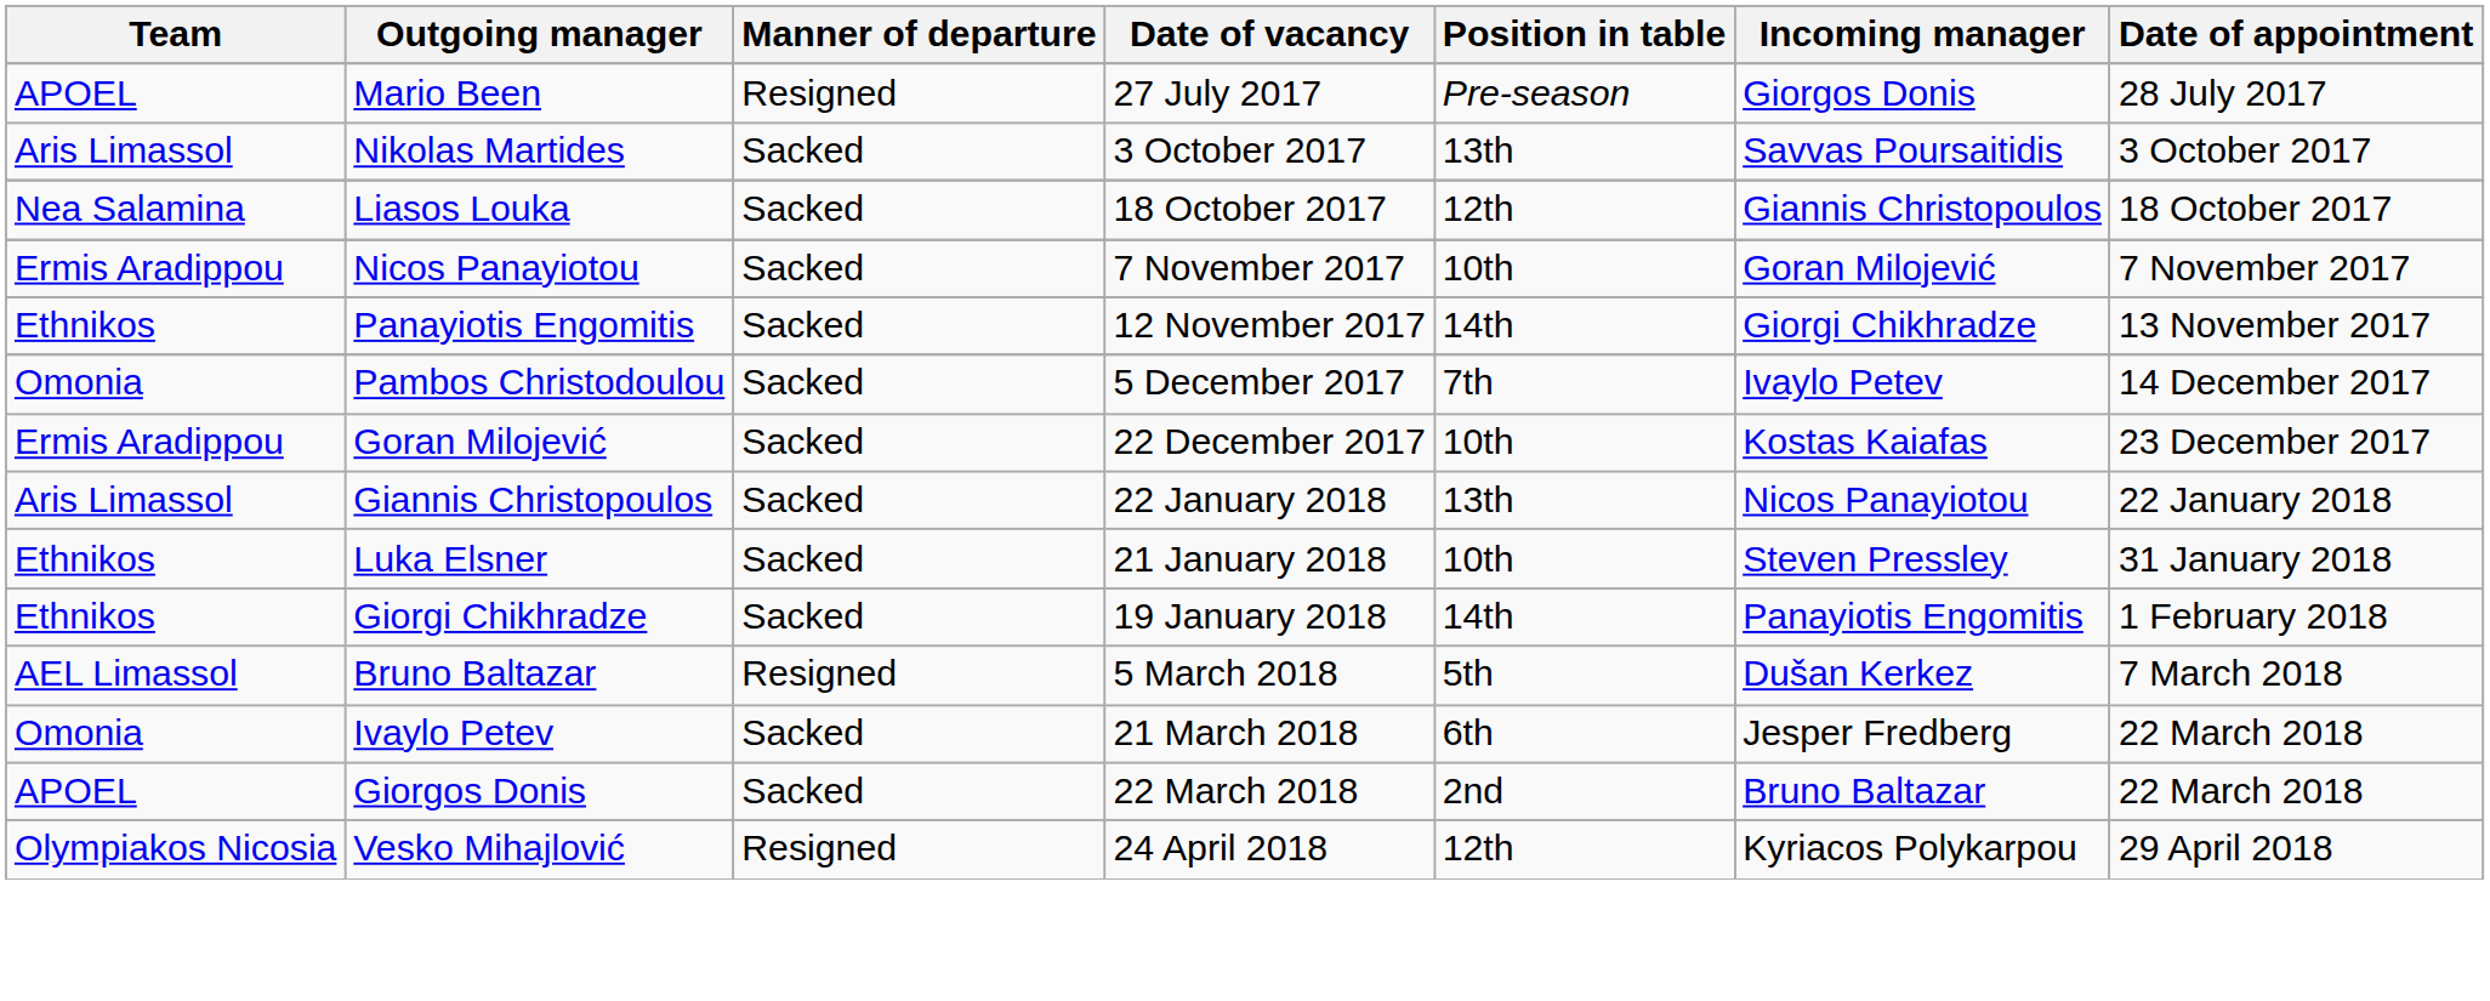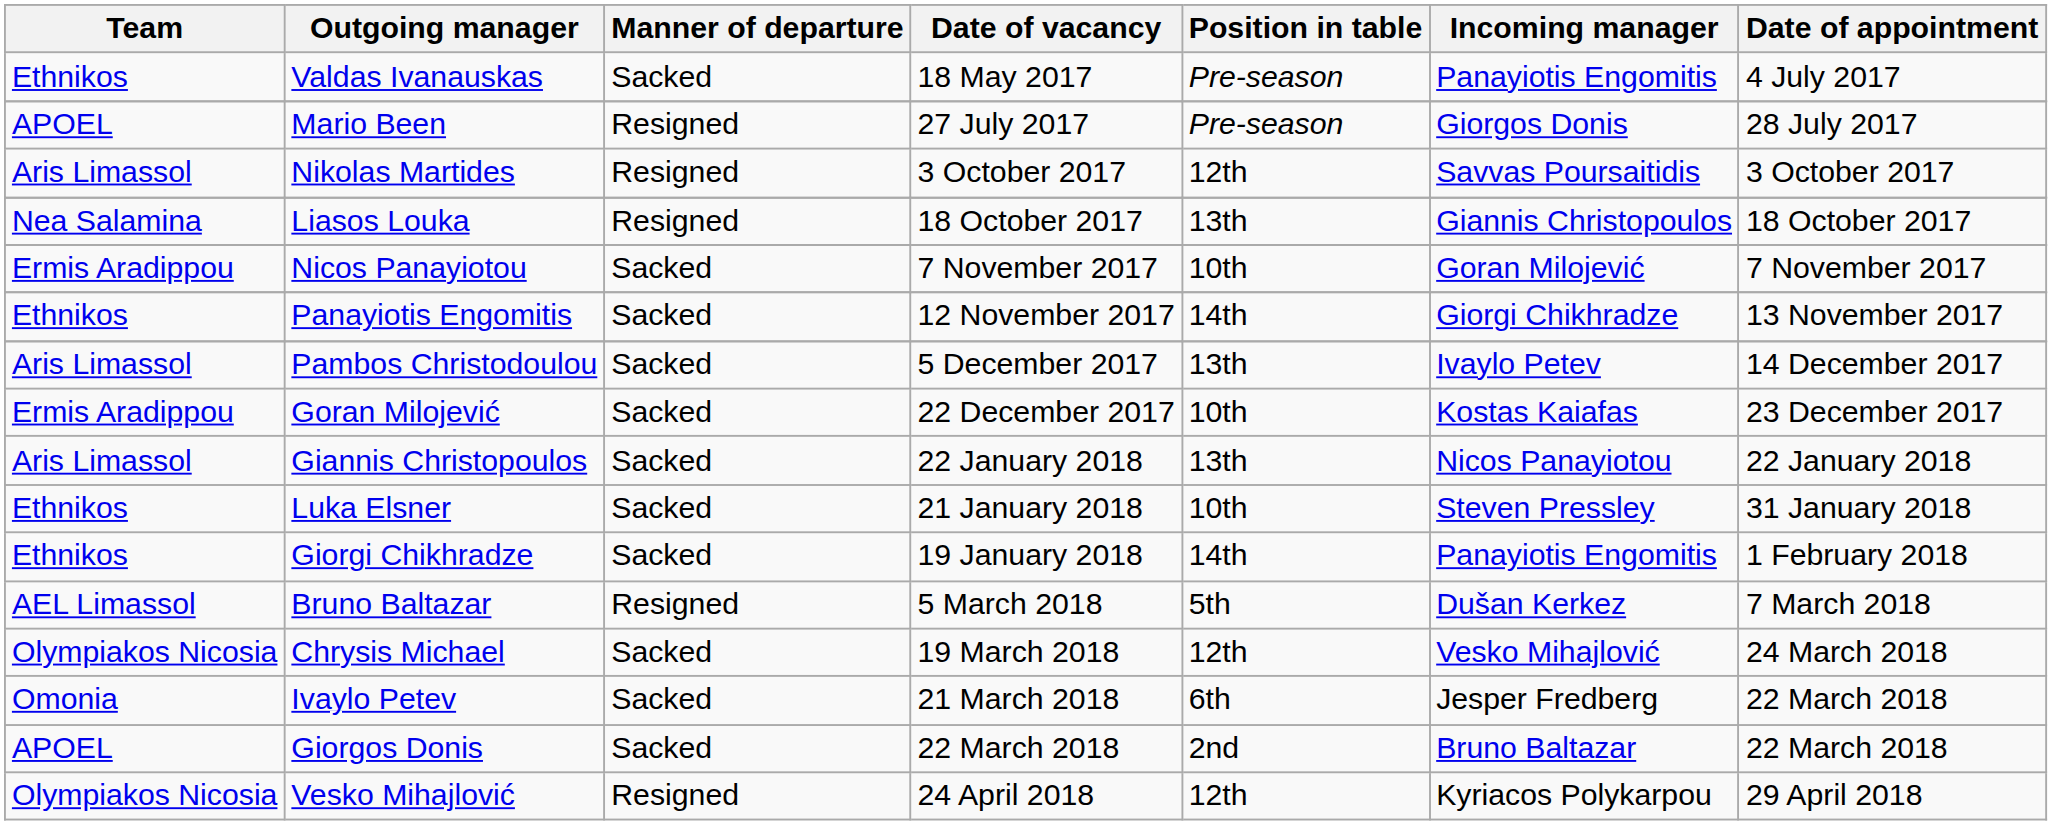 <table class="wikitable">
 <tr>
 <th>Team</th>
 <th>Outgoing manager</th>
 <th>Manner of departure</th>
 <th>Date of vacancy</th>
 <th>Position in table</th>
 <th>Incoming manager</th>
 <th>Date of appointment</th>
+</tr>
+<tr>
+<td><a href='#'>Ethnikos</a></td>
+<td> <a href='#'>Valdas Ivanauskas</a></td>
+<td>Sacked</td>
+<td>18 May 2017</td>
+<td><em>Pre-season</em></td>
+<td> <a href='#'>Panayiotis Engomitis</a></td>
+<td>4 July 2017</td>
 </tr>
 <tr>
 </tr>
 <tr>
 <td><a href='#'>APOEL</a></td>
 <td> <a href='#'>Mario Been</a></td>
 <td>Resigned</td>
 <td>27 July 2017</td>
 <td><em>Pre-season</em></td>
 <td> <a href='#'>Giorgos Donis</a></td>
 <td>28 July 2017</td>
 </tr>
 <tr>
 <td><a href='#'>Aris Limassol</a></td>
 <td> <a href='#'>Nikolas Martides</a></td>
-<td>Sacked</td>
+<td>Resigned</td>
 <td>3 October 2017</td>
-<td>13th</td>
+<td>12th</td>
 <td> <a href='#'>Savvas Poursaitidis</a></td>
 <td>3 October 2017</td>
 </tr>
 <tr>
 </tr>
 <tr>
 <td><a href='#'>Nea Salamina</a></td>
 <td> <a href='#'>Liasos Louka</a></td>
-<td>Sacked</td>
+<td>Resigned</td>
 <td>18 October 2017</td>
-<td>12th</td>
+<td>13th</td>
 <td> <a href='#'>Giannis Christopoulos</a></td>
 <td>18 October 2017</td>
 </tr>
 <tr>
 </tr>
 <tr>
 <td><a href='#'>Ermis Aradippou</a></td>
 <td> <a href='#'>Nicos Panayiotou</a></td>
 <td>Sacked</td>
 <td>7 November 2017</td>
 <td>10th</td>
 <td> <a href='#'>Goran Milojević</a></td>
 <td>7 November 2017</td>
 </tr>
 <tr>
 </tr>
 <tr>
 <td><a href='#'>Ethnikos</a></td>
 <td> <a href='#'>Panayiotis Engomitis</a></td>
 <td>Sacked</td>
 <td>12 November 2017</td>
 <td>14th</td>
 <td> <a href='#'>Giorgi Chikhradze</a></td>
 <td>13 November 2017</td>
 </tr>
 <tr>
 </tr>
 <tr>
-<td><a href='#'>Omonia</a></td>
+<td><a href='#'>Aris Limassol</a></td>
 <td> <a href='#'>Pambos Christodoulou</a></td>
 <td>Sacked</td>
 <td>5 December 2017</td>
-<td>7th</td>
+<td>13th</td>
 <td> <a href='#'>Ivaylo Petev</a></td>
 <td>14 December 2017</td>
 </tr>
 <tr>
 <td><a href='#'>Ermis Aradippou</a></td>
 <td> <a href='#'>Goran Milojević</a></td>
 <td>Sacked</td>
 <td>22 December 2017</td>
 <td>10th</td>
 <td> <a href='#'>Kostas Kaiafas</a></td>
 <td>23 December 2017</td>
 </tr>
 <tr>
 <td><a href='#'>Aris Limassol</a></td>
 <td> <a href='#'>Giannis Christopoulos</a></td>
 <td>Sacked</td>
 <td>22 January 2018</td>
 <td>13th</td>
 <td> <a href='#'>Nicos Panayiotou</a></td>
 <td>22 January 2018</td>
 </tr>
 <tr>
 <td><a href='#'>Ethnikos</a></td>
 <td> <a href='#'>Luka Elsner</a></td>
 <td>Sacked</td>
 <td>21 January 2018</td>
 <td>10th</td>
 <td> <a href='#'>Steven Pressley</a></td>
 <td>31 January 2018</td>
 </tr>
 <tr>
 <td><a href='#'>Ethnikos</a></td>
 <td> <a href='#'>Giorgi Chikhradze</a></td>
 <td>Sacked</td>
 <td>19 January 2018</td>
 <td>14th</td>
 <td> <a href='#'>Panayiotis Engomitis</a></td>
 <td>1 February 2018</td>
 </tr>
 <tr>
 <td><a href='#'>AEL Limassol</a></td>
 <td> <a href='#'>Bruno Baltazar</a></td>
 <td>Resigned</td>
 <td>5 March 2018</td>
 <td>5th</td>
 <td> <a href='#'>Dušan Kerkez</a></td>
 <td>7 March 2018</td>
 </tr>
 <tr>
+<td><a href='#'>Olympiakos Nicosia</a></td>
+<td> <a href='#'>Chrysis Michael</a></td>
+<td>Sacked</td>
+<td>19 March 2018</td>
+<td>12th</td>
+<td> <a href='#'>Vesko Mihajlović</a></td>
+<td>24 March 2018</td>
+</tr>
+<tr>
 <td><a href='#'>Omonia</a></td>
 <td> <a href='#'>Ivaylo Petev</a></td>
 <td>Sacked</td>
 <td>21 March 2018</td>
 <td>6th</td>
 <td> Jesper Fredberg</td>
 <td>22 March 2018</td>
 </tr>
 <tr>
 <td><a href='#'>APOEL</a></td>
 <td> <a href='#'>Giorgos Donis</a></td>
 <td>Sacked</td>
 <td>22 March 2018</td>
 <td>2nd</td>
 <td> <a href='#'>Bruno Baltazar</a></td>
 <td>22 March 2018</td>
 </tr>
 <tr>
 <td><a href='#'>Olympiakos Nicosia</a></td>
 <td> <a href='#'>Vesko Mihajlović</a></td>
 <td>Resigned</td>
 <td>24 April 2018</td>
 <td>12th</td>
 <td> Kyriacos Polykarpou</td>
 <td>29 April 2018</td>
 </tr>
 </table>
